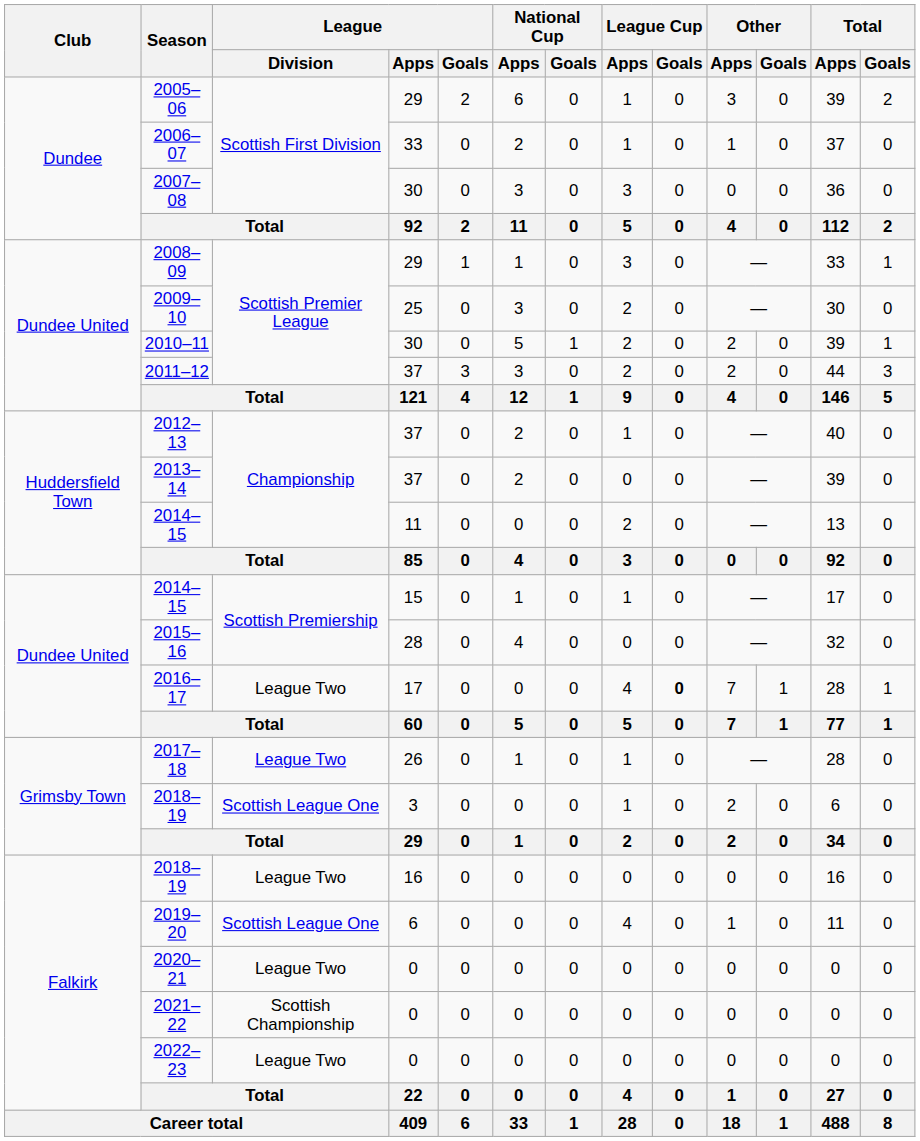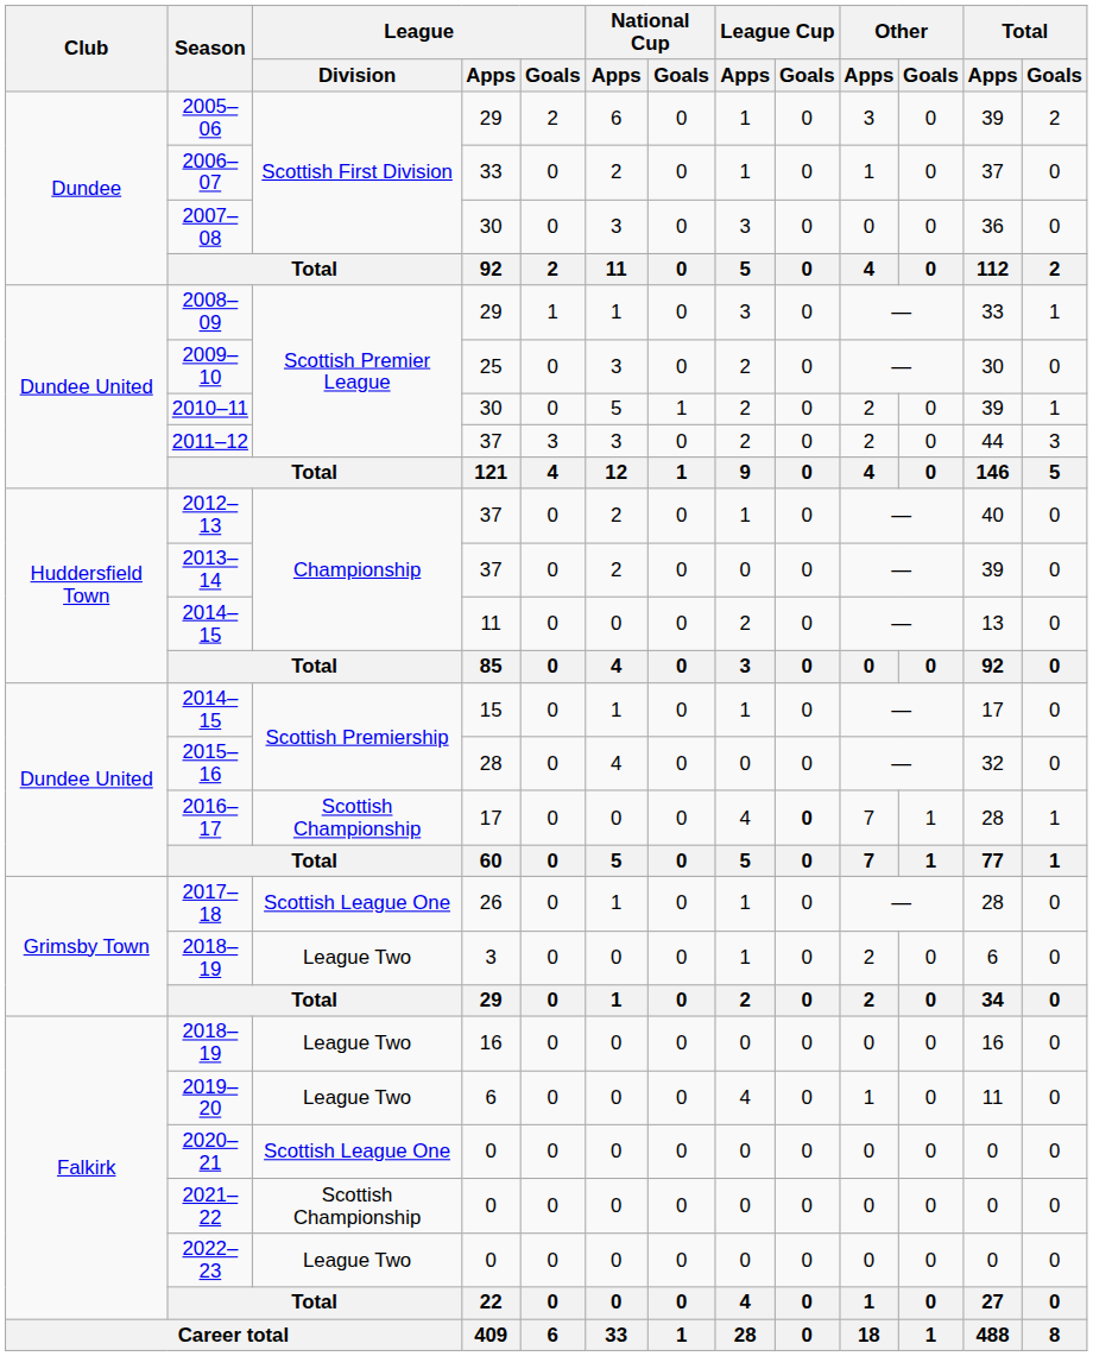 <table class="wikitable" style="text-align:center">
 <tr>
 <th rowspan="2">Club</th>
 <th rowspan="2">Season</th>
 <th colspan="3">League</th>
 <th colspan="2">National Cup</th>
 <th colspan="2">League Cup</th>
 <th colspan="2">Other</th>
 <th colspan="2">Total</th>
 </tr>
 <tr>
 <th>Division</th>
 <th>Apps</th>
 <th>Goals</th>
 <th>Apps</th>
 <th>Goals</th>
 <th>Apps</th>
 <th>Goals</th>
 <th>Apps</th>
 <th>Goals</th>
 <th>Apps</th>
 <th>Goals</th>
 </tr>
 <tr>
 <td rowspan="4"><a href='#'>Dundee</a></td>
 <td><a href='#'>2005–06</a></td>
 <td rowspan="3"><a href='#'>Scottish First Division</a></td>
 <td>29</td>
 <td>2</td>
 <td>6</td>
 <td>0</td>
 <td>1</td>
 <td>0</td>
 <td>3</td>
 <td>0</td>
 <td>39</td>
 <td>2</td>
 </tr>
 <tr>
 <td><a href='#'>2006–07</a></td>
 <td>33</td>
 <td>0</td>
 <td>2</td>
 <td>0</td>
 <td>1</td>
 <td>0</td>
 <td>1</td>
 <td>0</td>
 <td>37</td>
 <td>0</td>
 </tr>
 <tr>
 <td><a href='#'>2007–08</a></td>
 <td>30</td>
 <td>0</td>
 <td>3</td>
 <td>0</td>
 <td>3</td>
 <td>0</td>
 <td>0</td>
 <td>0</td>
 <td>36</td>
 <td>0</td>
 </tr>
 <tr>
 <th colspan="2">Total</th>
 <th>92</th>
 <th>2</th>
 <th>11</th>
 <th>0</th>
 <th>5</th>
 <th>0</th>
 <th>4</th>
 <th>0</th>
 <th>112</th>
 <th>2</th>
 </tr>
 <tr>
 <td rowspan="5"><a href='#'>Dundee United</a></td>
 <td><a href='#'>2008–09</a></td>
 <td rowspan="4"><a href='#'>Scottish Premier League</a></td>
 <td>29</td>
 <td>1</td>
 <td>1</td>
 <td>0</td>
 <td>3</td>
 <td>0</td>
 <td colspan="2">—</td>
 <td>33</td>
 <td>1</td>
 </tr>
 <tr>
 <td><a href='#'>2009–10</a></td>
 <td>25</td>
 <td>0</td>
 <td>3</td>
 <td>0</td>
 <td>2</td>
 <td>0</td>
 <td colspan="2">—</td>
 <td>30</td>
 <td>0</td>
 </tr>
 <tr>
 <td><a href='#'>2010–11</a></td>
 <td>30</td>
 <td>0</td>
 <td>5</td>
 <td>1</td>
 <td>2</td>
 <td>0</td>
 <td>2</td>
 <td>0</td>
 <td>39</td>
 <td>1</td>
 </tr>
 <tr>
 <td><a href='#'>2011–12</a></td>
 <td>37</td>
 <td>3</td>
 <td>3</td>
 <td>0</td>
 <td>2</td>
 <td>0</td>
 <td>2</td>
 <td>0</td>
 <td>44</td>
 <td>3</td>
 </tr>
 <tr>
 <th colspan="2">Total</th>
 <th>121</th>
 <th>4</th>
 <th>12</th>
 <th>1</th>
 <th>9</th>
 <th>0</th>
 <th>4</th>
 <th>0</th>
 <th>146</th>
 <th>5</th>
 </tr>
 <tr>
 <td rowspan="4"><a href='#'>Huddersfield Town</a></td>
 <td><a href='#'>2012–13</a></td>
 <td rowspan="3"><a href='#'>Championship</a></td>
 <td>37</td>
 <td>0</td>
 <td>2</td>
 <td>0</td>
 <td>1</td>
 <td>0</td>
 <td colspan="2">—</td>
 <td>40</td>
 <td>0</td>
 </tr>
 <tr>
 <td><a href='#'>2013–14</a></td>
 <td>37</td>
 <td>0</td>
 <td>2</td>
 <td>0</td>
 <td>0</td>
 <td>0</td>
 <td colspan="2">—</td>
 <td>39</td>
 <td>0</td>
 </tr>
 <tr>
 <td><a href='#'>2014–15</a></td>
 <td>11</td>
 <td>0</td>
 <td>0</td>
 <td>0</td>
 <td>2</td>
 <td>0</td>
 <td colspan="2">—</td>
 <td>13</td>
 <td>0</td>
 </tr>
 <tr>
 <th colspan="2">Total</th>
 <th>85</th>
 <th>0</th>
 <th>4</th>
 <th>0</th>
 <th>3</th>
 <th>0</th>
 <th>0</th>
 <th>0</th>
 <th>92</th>
 <th>0</th>
 </tr>
 <tr>
 <td rowspan="4"><a href='#'>Dundee United</a></td>
 <td><a href='#'>2014–15</a></td>
 <td rowspan="2"><a href='#'>Scottish Premiership</a></td>
 <td>15</td>
 <td>0</td>
 <td>1</td>
 <td>0</td>
 <td>1</td>
 <td>0</td>
 <td colspan="2">—</td>
 <td>17</td>
 <td>0</td>
 </tr>
 <tr>
 <td><a href='#'>2015–16</a></td>
 <td>28</td>
 <td>0</td>
 <td>4</td>
 <td>0</td>
 <td>0</td>
 <td>0</td>
 <td colspan="2">—</td>
 <td>32</td>
 <td>0</td>
 </tr>
 <tr>
 <td><a href='#'>2016–17</a></td>
-<td>League Two</td>
+<td><a href='#'>Scottish Championship</a></td>
 <td>17</td>
 <td>0</td>
 <td>0</td>
 <td>0</td>
 <td>4</td>
 <td><strong>0</strong></td>
 <td>7</td>
 <td>1</td>
 <td>28</td>
 <td>1</td>
 </tr>
 <tr>
 <th colspan="2">Total</th>
 <th>60</th>
 <th>0</th>
 <th>5</th>
 <th>0</th>
 <th>5</th>
 <th>0</th>
 <th>7</th>
 <th>1</th>
 <th>77</th>
 <th>1</th>
 </tr>
 <tr>
 <td rowspan="3"><a href='#'>Grimsby Town</a></td>
 <td><a href='#'>2017–18</a></td>
-<td><a href='#'>League Two</a></td>
+<td><a href='#'>Scottish League One</a></td>
 <td>26</td>
 <td>0</td>
 <td>1</td>
 <td>0</td>
 <td>1</td>
 <td>0</td>
 <td colspan="2">—</td>
 <td>28</td>
 <td>0</td>
 </tr>
 <tr>
 <td><a href='#'>2018–19</a></td>
-<td><a href='#'>Scottish League One</a></td>
+<td>League Two</td>
 <td>3</td>
 <td>0</td>
 <td>0</td>
 <td>0</td>
 <td>1</td>
 <td>0</td>
 <td>2</td>
 <td>0</td>
 <td>6</td>
 <td>0</td>
 </tr>
 <tr>
 <th colspan=2>Total</th>
 <th>29</th>
 <th>0</th>
 <th>1</th>
 <th>0</th>
 <th>2</th>
 <th>0</th>
 <th>2</th>
 <th>0</th>
 <th>34</th>
 <th>0</th>
 </tr>
 <tr>
 <td rowspan=6><a href='#'>Falkirk</a></td>
 <td><a href='#'>2018–19</a></td>
 <td>League Two</td>
 <td>16</td>
 <td>0</td>
 <td>0</td>
 <td>0</td>
 <td>0</td>
 <td>0</td>
 <td>0</td>
 <td>0</td>
 <td>16</td>
 <td>0</td>
 </tr>
 <tr>
 <td><a href='#'>2019–20</a></td>
-<td><a href='#'>Scottish League One</a></td>
+<td>League Two</td>
 <td>6</td>
 <td>0</td>
 <td>0</td>
 <td>0</td>
 <td>4</td>
 <td>0</td>
 <td>1</td>
 <td>0</td>
 <td>11</td>
 <td>0</td>
 </tr>
 <tr>
 <td><a href='#'>2020–21</a></td>
-<td>League Two</td>
+<td><a href='#'>Scottish League One</a></td>
 <td>0</td>
 <td>0</td>
 <td>0</td>
 <td>0</td>
 <td>0</td>
 <td>0</td>
 <td>0</td>
 <td>0</td>
 <td>0</td>
 <td>0</td>
 </tr>
 <tr>
 <td><a href='#'>2021–22</a></td>
 <td>Scottish Championship</td>
 <td>0</td>
 <td>0</td>
 <td>0</td>
 <td>0</td>
 <td>0</td>
 <td>0</td>
 <td>0</td>
 <td>0</td>
 <td>0</td>
 <td>0</td>
 </tr>
 <tr>
 <td><a href='#'>2022–23</a></td>
 <td>League Two</td>
 <td>0</td>
 <td>0</td>
 <td>0</td>
 <td>0</td>
 <td>0</td>
 <td>0</td>
 <td>0</td>
 <td>0</td>
 <td>0</td>
 <td>0</td>
 </tr>
 <tr>
 <th colspan=2>Total</th>
 <th>22</th>
 <th>0</th>
 <th>0</th>
 <th>0</th>
 <th>4</th>
 <th>0</th>
 <th>1</th>
 <th>0</th>
 <th>27</th>
 <th>0</th>
 </tr>
 <tr>
 <th colspan=3>Career total</th>
 <th>409</th>
 <th>6</th>
 <th>33</th>
 <th>1</th>
 <th>28</th>
 <th>0</th>
 <th>18</th>
 <th>1</th>
 <th>488</th>
 <th>8</th>
 </tr>
 </table>
